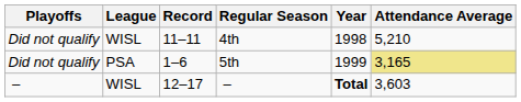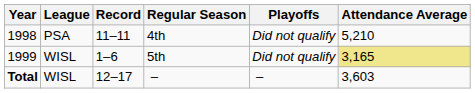 <table class="wikitable">
 <tr>
-<th>Playoffs</th>
+<th>Year</th>
 <th>League</th>
 <th>Record</th>
 <th>Regular Season</th>
-<th>Year</th>
+<th>Playoffs</th>
 <th>Attendance Average</th>
 </tr>
 <tr>
-<td><em>Did not qualify</em></td>
-<td>WISL</td>
+<td>1998</td>
+<td>PSA</td>
 <td>11–11</td>
 <td>4th</td>
-<td>1998</td>
+<td><em>Did not qualify</em></td>
 <td>5,210</td>
 </tr>
 <tr>
-<td><em>Did not qualify</em></td>
-<td>PSA</td>
+<td>1999</td>
+<td>WISL</td>
 <td>1–6</td>
 <td>5th</td>
-<td>1999</td>
+<td><em>Did not qualify</em></td>
 <td style="background: khaki;">3,165</td>
 </tr>
 <tr>
-<td> –</td>
+<td><strong>Total</strong></td>
 <td>WISL</td>
 <td>12–17</td>
 <td> –</td>
-<td><strong>Total</strong></td>
+<td> –</td>
 <td>3,603</td>
 </tr>
 </table>
